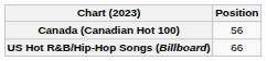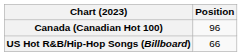 <table class="wikitable sortable plainrowheaders" style="text-align:center">
 <tr>
 <th scope="col">Chart (2023)</th>
 <th scope="col">Position</th>
 </tr>
 <tr>
 <th scope="row">Canada (Canadian Hot 100)</th>
-<td>56</td>
+<td>96</td>
 </tr>
 <tr>
 <th scope="row">US Hot R&B/Hip-Hop Songs (<em>Billboard</em>)</th>
 <td>66</td>
 </tr>
 </table>
